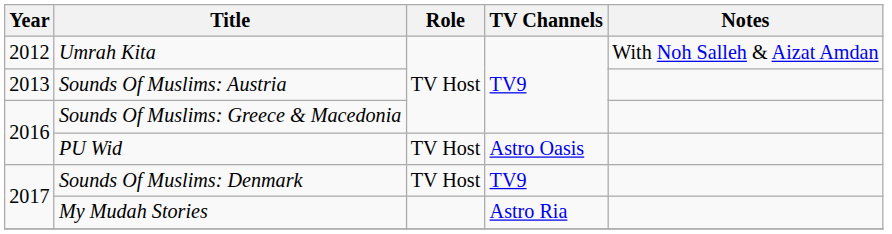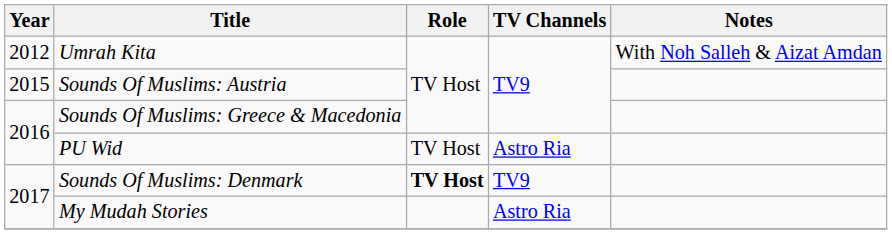 <table class="wikitable">
 <tr>
 <th>Year</th>
 <th>Title</th>
 <th>Role</th>
 <th>TV Channels</th>
 <th>Notes</th>
 </tr>
 <tr>
 <td>2012</td>
 <td><em>Umrah Kita</em></td>
 <td rowspan="3">TV Host</td>
 <td rowspan="3"><a href='#'>TV9</a></td>
 <td>With <a href='#'>Noh Salleh</a> & <a href='#'>Aizat Amdan</a></td>
 </tr>
 <tr>
-<td>2013</td>
+<td>2015</td>
 <td><em>Sounds Of Muslims: Austria</em></td>
 <td></td>
 </tr>
 <tr>
 <td rowspan="2">2016</td>
 <td><em>Sounds Of Muslims: Greece & Macedonia</em></td>
 <td></td>
 </tr>
 <tr>
 <td><em>PU Wid</em></td>
 <td>TV Host</td>
-<td><a href='#'>Astro Oasis</a></td>
+<td><a href='#'>Astro Ria</a></td>
 <td></td>
 </tr>
 <tr>
 <td rowspan="2">2017</td>
 <td><em>Sounds Of Muslims: Denmark</em></td>
-<td>TV Host</td>
+<td><strong>TV Host</strong></td>
 <td><a href='#'>TV9</a></td>
 <td></td>
 </tr>
 <tr>
 <td><em>My Mudah Stories</em></td>
 <td></td>
 <td><a href='#'>Astro Ria</a></td>
 <td></td>
 </tr>
 <tr>
 </tr>
 </table>
